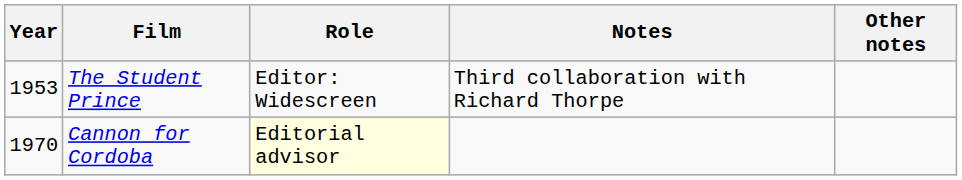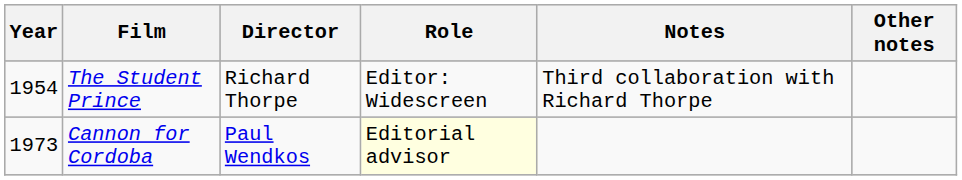 <table class="wikitable">
 <tr>
 <th>Year</th>
 <th>Film</th>
+<th>Director</th>
 <th>Role</th>
 <th>Notes</th>
 <th>Other notes</th>
 </tr>
 <tr>
-<td>1953</td>
+<td>1954</td>
 <td><em><a href='#'>The Student Prince</a></em></td>
+<td>Richard Thorpe</td>
 <td>Editor: Widescreen</td>
 <td>Third collaboration with Richard Thorpe</td>
 <td><small></small></td>
 </tr>
 <tr>
-<td>1970</td>
+<td>1973</td>
 <td><em><a href='#'>Cannon for Cordoba</a></em></td>
+<td><a href='#'>Paul Wendkos</a></td>
 <td style="background: lightyellow;">Editorial advisor</td>
 <td></td>
 <td></td>
 </tr>
 </table>
